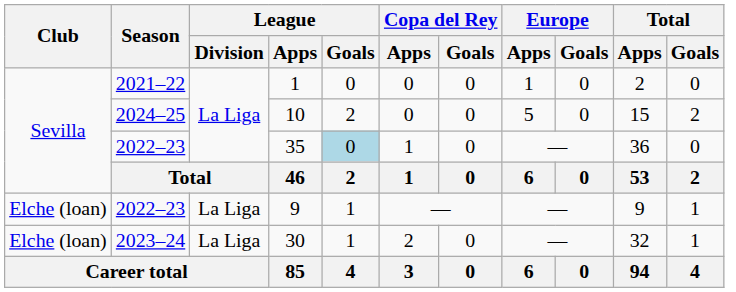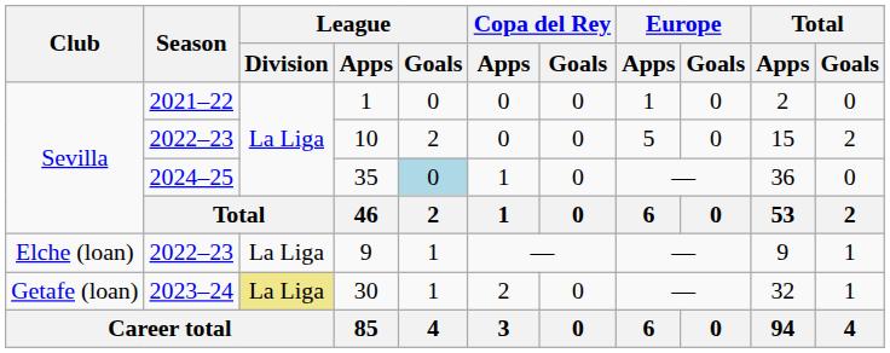 <table class="wikitable" style="text-align:center">
 <tr>
 <th rowspan="2">Club</th>
 <th rowspan="2">Season</th>
 <th colspan="3">League</th>
 <th colspan="2"><a href='#'>Copa del Rey</a></th>
 <th colspan="2"><a href='#'>Europe</a></th>
 <th colspan="2">Total</th>
 </tr>
 <tr>
 <th>Division</th>
 <th>Apps</th>
 <th>Goals</th>
 <th>Apps</th>
 <th>Goals</th>
 <th>Apps</th>
 <th>Goals</th>
 <th>Apps</th>
 <th>Goals</th>
 </tr>
 <tr>
 <td rowspan="4"><a href='#'>Sevilla</a></td>
 <td><a href='#'>2021–22</a></td>
 <td rowspan="3"><a href='#'>La Liga</a></td>
 <td>1</td>
 <td>0</td>
 <td>0</td>
 <td>0</td>
 <td>1</td>
 <td>0</td>
 <td>2</td>
 <td>0</td>
 </tr>
 <tr>
-<td><a href='#'>2024–25</a></td>
+<td><a href='#'>2022–23</a></td>
 <td>10</td>
 <td>2</td>
 <td>0</td>
 <td>0</td>
 <td>5</td>
 <td>0</td>
 <td>15</td>
 <td>2</td>
 </tr>
 <tr>
-<td><a href='#'>2022–23</a></td>
+<td><a href='#'>2024–25</a></td>
 <td>35</td>
 <td style="background: lightblue;">0</td>
 <td>1</td>
 <td>0</td>
 <td colspan="2">—</td>
 <td>36</td>
 <td>0</td>
 </tr>
 <tr>
 <th colspan="2">Total</th>
 <th>46</th>
 <th>2</th>
 <th>1</th>
 <th>0</th>
 <th>6</th>
 <th>0</th>
 <th>53</th>
 <th>2</th>
 </tr>
 <tr>
 <td><a href='#'>Elche</a> (loan)</td>
 <td><a href='#'>2022–23</a></td>
 <td>La Liga</td>
 <td>9</td>
 <td>1</td>
 <td colspan="2">—</td>
 <td colspan="2">—</td>
 <td>9</td>
 <td>1</td>
 </tr>
 <tr>
-<td><a href='#'>Elche</a> (loan)</td>
+<td><a href='#'>Getafe</a> (loan)</td>
 <td><a href='#'>2023–24</a></td>
-<td>La Liga</td>
+<td style="background: khaki;">La Liga</td>
 <td>30</td>
 <td>1</td>
 <td>2</td>
 <td>0</td>
 <td colspan="2">—</td>
 <td>32</td>
 <td>1</td>
 </tr>
 <tr>
 <th colspan="3">Career total</th>
 <th>85</th>
 <th>4</th>
 <th>3</th>
 <th>0</th>
 <th>6</th>
 <th>0</th>
 <th>94</th>
 <th>4</th>
 </tr>
 </table>
